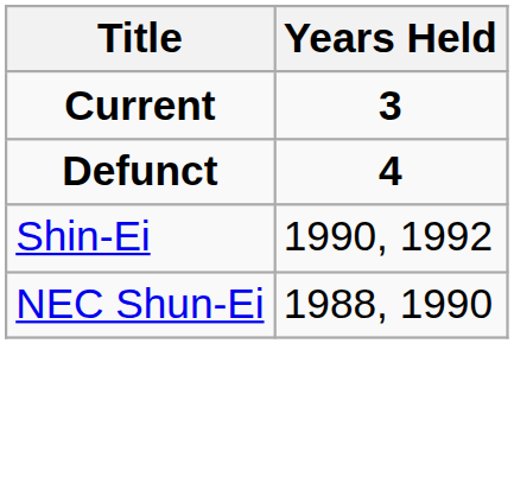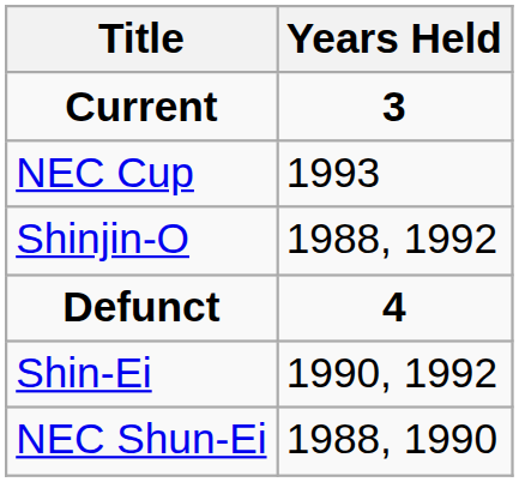 <table class="wikitable">
 <tr>
 <th>Title</th>
 <th>Years Held</th>
 </tr>
 <tr>
 <td align="center"><strong>Current</strong></td>
 <td align="center"><strong>3</strong></td>
+</tr>
+<tr>
+<td> <a href='#'>NEC Cup</a></td>
+<td>1993</td>
+</tr>
+<tr>
+<td> <a href='#'>Shinjin-O</a></td>
+<td>1988, 1992</td>
 </tr>
 <tr>
 <td align="center"><strong>Defunct</strong></td>
 <td align="center"><strong>4</strong></td>
 </tr>
 <tr>
 <td> <a href='#'>Shin-Ei</a></td>
 <td>1990, 1992</td>
 </tr>
 <tr>
 <td> <a href='#'>NEC Shun-Ei</a></td>
 <td>1988, 1990</td>
 </tr>
 </table>
